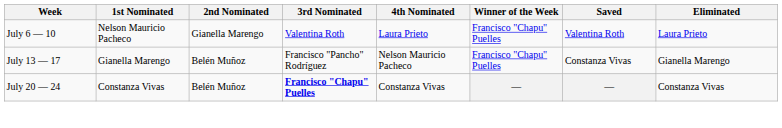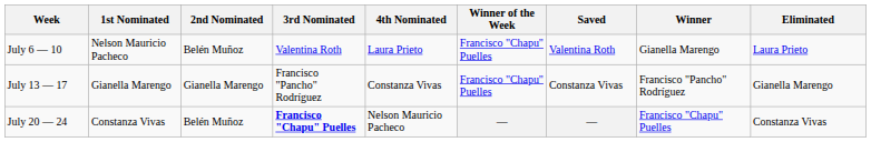 <table class="wikitable">
 <tr>
 <th width="150"><strong>Week</strong></th>
 <th width="150"><strong>1st Nominated</strong></th>
 <th width="150"><strong>2nd Nominated</strong></th>
 <th width="150"><strong>3rd Nominated</strong></th>
 <th width="150"><strong>4th Nominated</strong></th>
 <th width="150"><strong>Winner of the Week</strong></th>
 <th width="150"><strong>Saved</strong></th>
+<th width="200"><strong>Winner</strong></th>
 <th width="200"><strong>Eliminated</strong></th>
 </tr>
 <tr>
 <td>July 6 — 10</td>
 <td>Nelson Mauricio Pacheco</td>
-<td>Gianella Marengo</td>
+<td>Belén Muñoz</td>
 <td><a href='#'>Valentina Roth</a></td>
 <td><a href='#'>Laura Prieto</a></td>
 <td><a href='#'>Francisco "Chapu" Puelles</a></td>
 <td><a href='#'>Valentina Roth</a></td>
+<td>Gianella Marengo</td>
 <td><a href='#'>Laura Prieto</a></td>
 </tr>
 <tr>
 <td>July 13 — 17</td>
 <td>Gianella Marengo</td>
-<td>Belén Muñoz</td>
+<td>Gianella Marengo</td>
 <td>Francisco "Pancho" Rodríguez</td>
-<td>Nelson Mauricio Pacheco</td>
+<td>Constanza Vivas</td>
 <td><a href='#'>Francisco "Chapu" Puelles</a></td>
 <td>Constanza Vivas</td>
+<td>Francisco "Pancho" Rodríguez</td>
 <td>Gianella Marengo</td>
 </tr>
 <tr>
 <td>July 20 — 24</td>
 <td>Constanza Vivas</td>
 <td>Belén Muñoz</td>
 <td><strong><a href='#'>Francisco "Chapu" Puelles</a></strong></td>
-<td>Constanza Vivas</td>
+<td>Nelson Mauricio Pacheco</td>
 <th>—</th>
 <th>—</th>
+<td><a href='#'>Francisco "Chapu" Puelles</a></td>
 <td>Constanza Vivas</td>
 </tr>
 </table>
